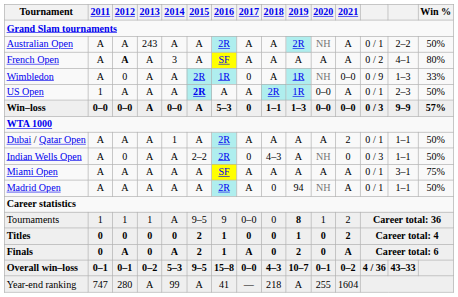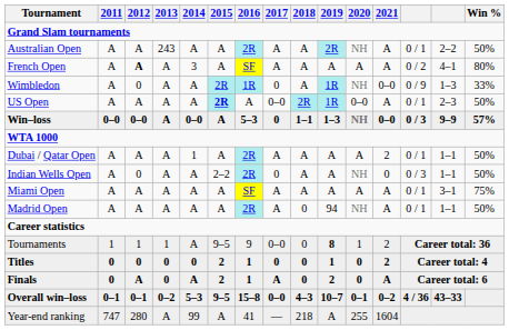 <table class=wikitable style=text-align:center>
 <tr>
 <th>Tournament</th>
 <th><a href='#'>2011</a></th>
 <th><a href='#'>2012</a></th>
 <th><a href='#'>2013</a></th>
 <th><a href='#'>2014</a></th>
 <th><a href='#'>2015</a></th>
 <th><a href='#'>2016</a></th>
 <th><a href='#'>2017</a></th>
 <th><a href='#'>2018</a></th>
 <th><a href='#'>2019</a></th>
 <th><a href='#'>2020</a></th>
 <th><a href='#'>2021</a></th>
 <th></th>
 <th></th>
 <th>Win %</th>
 </tr>
 <tr>
 <td colspan="16" align="left"><strong><a href='#'>Grand Slam tournaments</a></strong></td>
 </tr>
 <tr>
 <td align=left><a href='#'>Australian Open</a></td>
 <td>A</td>
 <td>A</td>
 <td>243</td>
 <td>A</td>
 <td>A</td>
 <td bgcolor=afeeee><a href='#'>2R</a></td>
 <td>A</td>
 <td>A</td>
 <td bgcolor=afeeee><a href='#'>2R</a></td>
 <td style=color:#767676>NH</td>
 <td>A</td>
 <td>0 / 1</td>
 <td>2–2</td>
 <td>50%</td>
 </tr>
 <tr>
 <td align=left><a href='#'>French Open</a></td>
 <td>A</td>
 <td><strong>A</strong></td>
 <td>A</td>
 <td>3</td>
 <td>A</td>
 <td bgcolor=yellow><a href='#'>SF</a></td>
 <td>A</td>
 <td>A</td>
 <td>A</td>
 <td>A</td>
 <td>A</td>
 <td>0 / 2</td>
 <td>4–1</td>
 <td>80%</td>
 </tr>
 <tr>
 <td align=left><a href='#'>Wimbledon</a></td>
 <td>A</td>
 <td>0</td>
 <td>A</td>
 <td>A</td>
 <td bgcolor=afeeee><a href='#'>2R</a></td>
 <td bgcolor=afeeee><a href='#'>1R</a></td>
 <td>0</td>
 <td>A</td>
 <td bgcolor=afeeee><a href='#'>1R</a></td>
 <td style=color:#767676>NH</td>
 <td>0–0</td>
 <td>0 / 9</td>
 <td>1–3</td>
 <td>33%</td>
 </tr>
 <tr>
 <td align=left><a href='#'>US Open</a></td>
-<td>1</td>
+<td>A</td>
 <td>A</td>
 <td>A</td>
 <td>A</td>
 <td bgcolor=afeeee><strong><a href='#'>2R</a></strong></td>
 <td>A</td>
-<td>A</td>
+<td>0–0</td>
 <td bgcolor=afeeee><a href='#'>2R</a></td>
 <td bgcolor=afeeee><a href='#'>1R</a></td>
 <td>0–0</td>
 <td>A</td>
 <td>0 / 1</td>
 <td>2–3</td>
 <td>50%</td>
 </tr>
 <tr style=font-weight:bold;background:#efefef>
 <td style=text-align:left>Win–loss</td>
 <td>0–0</td>
 <td>0–0</td>
 <td>A</td>
 <td>0–0</td>
 <td>A</td>
 <td>5–3</td>
 <td>0</td>
 <td>1–1</td>
 <td>1–3</td>
-<td>0–0</td>
+<td style=color:#767676>NH</td>
 <td>0–0</td>
 <td>0 / 3</td>
 <td>9–9</td>
 <td>57%</td>
 </tr>
 <tr>
 <td colspan="16" align="left"><strong><a href='#'>WTA 1000</a></strong></td>
 </tr>
 <tr>
 <td align=left><a href='#'>Dubai</a> / <a href='#'>Qatar Open</a></td>
 <td>A</td>
 <td>A</td>
 <td>A</td>
 <td>1</td>
 <td>A</td>
 <td bgcolor=afeeee><a href='#'>2R</a></td>
 <td>A</td>
 <td>A</td>
 <td>A</td>
 <td>A</td>
 <td>2</td>
 <td>0 / 1</td>
 <td>1–1</td>
 <td>50%</td>
 </tr>
 <tr>
 <td align=left><a href='#'>Indian Wells Open</a></td>
 <td>A</td>
 <td>0</td>
 <td>A</td>
 <td>A</td>
 <td>2–2</td>
 <td bgcolor=afeeee><a href='#'>2R</a></td>
 <td>0</td>
-<td>4–3</td>
+<td>A</td>
 <td>A</td>
 <td style=color:#767676>NH</td>
 <td>0</td>
 <td>0 / 3</td>
 <td>1–1</td>
 <td>50%</td>
 </tr>
 <tr>
 <td align=left><a href='#'>Miami Open</a></td>
 <td>A</td>
 <td>A</td>
 <td>A</td>
 <td>A</td>
 <td>A</td>
 <td bgcolor=yellow><a href='#'>SF</a></td>
 <td>A</td>
 <td>A</td>
 <td>A</td>
 <td>A</td>
 <td>A</td>
 <td>0 / 1</td>
 <td>3–1</td>
 <td>75%</td>
 </tr>
 <tr>
 <td align=left><a href='#'>Madrid Open</a></td>
 <td>A</td>
 <td>A</td>
 <td>A</td>
 <td>A</td>
 <td>A</td>
 <td bgcolor=afeeee><a href='#'>2R</a></td>
 <td>A</td>
 <td>0</td>
 <td>94</td>
 <td style=color:#767676>NH</td>
 <td>A</td>
 <td>0 / 1</td>
 <td>1–1</td>
 <td>50%</td>
 </tr>
 <tr>
 <td colspan="16" align="left"><strong>Career statistics</strong></td>
 </tr>
 <tr style=background:#efefef>
 <td style=text-align:left>Tournaments</td>
 <td>1</td>
 <td>1</td>
 <td>1</td>
 <td>A</td>
 <td>9–5</td>
 <td>9</td>
 <td>0–0</td>
 <td>0</td>
 <td><strong>8</strong></td>
 <td>1</td>
 <td>2</td>
 <td colspan=3><strong>Career total: 36</strong></td>
 </tr>
 <tr style=font-weight:bold;background:#efefef>
 <td style=text-align:left>Titles</td>
 <td>0</td>
 <td>0</td>
 <td>0</td>
 <td>0</td>
 <td>2</td>
 <td>1</td>
 <td>0</td>
 <td>0</td>
 <td>1</td>
 <td>0</td>
 <td>2</td>
 <td colspan=3>Career total: 4</td>
 </tr>
 <tr style=font-weight:bold;background:#efefef>
 <td style=text-align:left>Finals</td>
 <td>0</td>
 <td>A</td>
 <td>0</td>
 <td>A</td>
 <td>2</td>
 <td>1</td>
 <td>A</td>
 <td>0</td>
 <td>2</td>
 <td>0</td>
 <td>A</td>
 <td colspan=3>Career total: 6</td>
 </tr>
 <tr style=font-weight:bold;background:#efefef>
 <td style=text-align:left>Overall win–loss</td>
 <td>0–1</td>
 <td>0–1</td>
 <td>0–2</td>
 <td>5–3</td>
 <td>9–5</td>
 <td>15–8</td>
 <td>0–0</td>
 <td>4–3</td>
 <td>10–7</td>
 <td>0–1</td>
 <td>0–2</td>
 <td>4 / 36</td>
 <td>43–33</td>
 <td></td>
 </tr>
 <tr style=background:#efefef>
 <td align=left>Year-end ranking</td>
 <td>747</td>
 <td>280</td>
 <td>A</td>
 <td>99</td>
 <td>A</td>
 <td>41</td>
 <td>—</td>
 <td>218</td>
 <td>A</td>
 <td>255</td>
 <td>1604</td>
 <td colspan=3></td>
 </tr>
 </table>
